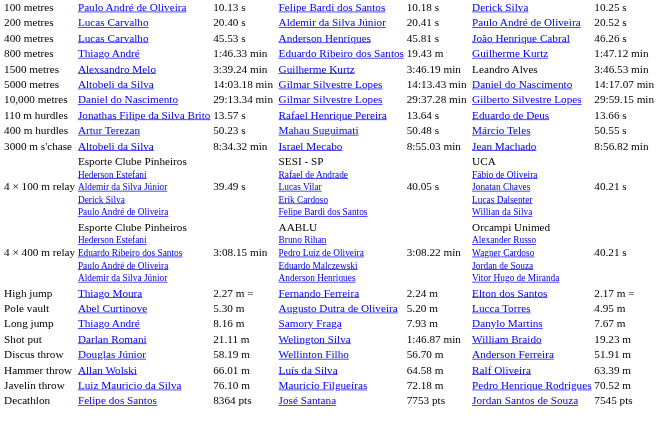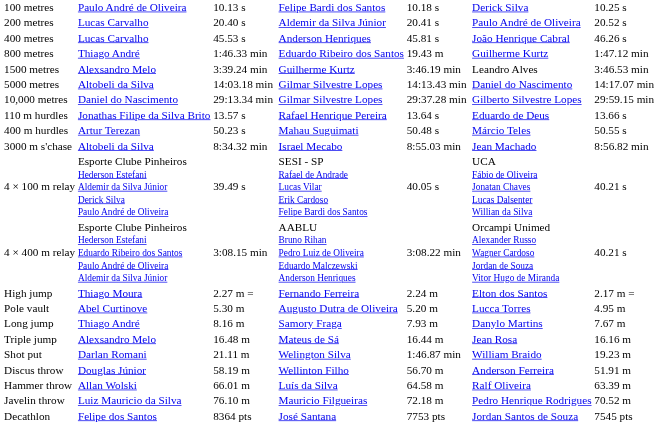 <table>
 <tr>
 <td>100 metres</td>
 <td><a href='#'>Paulo André de Oliveira</a></td>
 <td>10.13 s</td>
 <td><a href='#'>Felipe Bardi dos Santos</a></td>
 <td>10.18 s</td>
 <td><a href='#'>Derick Silva</a></td>
 <td>10.25 s</td>
 </tr>
 <tr>
 <td>200 metres</td>
 <td><a href='#'>Lucas Carvalho</a></td>
 <td>20.40 s </td>
 <td><a href='#'>Aldemir da Silva Júnior</a></td>
 <td>20.41 s </td>
 <td><a href='#'>Paulo André de Oliveira</a></td>
 <td>20.52 s</td>
 </tr>
 <tr>
 <td>400 metres</td>
 <td><a href='#'>Lucas Carvalho</a></td>
 <td>45.53 s </td>
 <td><a href='#'>Anderson Henriques</a></td>
 <td>45.81 s </td>
 <td><a href='#'>João Henrique Cabral</a></td>
 <td>46.26 s </td>
 </tr>
 <tr>
 <td>800 metres</td>
 <td><a href='#'>Thiago André</a></td>
 <td>1:46.33 min </td>
 <td><a href='#'>Eduardo Ribeiro dos Santos</a></td>
 <td>19.43 m </td>
 <td><a href='#'>Guilherme Kurtz</a></td>
 <td>1:47.12 min </td>
 </tr>
 <tr>
 <td>1500 metres</td>
 <td><a href='#'>Alexsandro Melo</a></td>
 <td>3:39.24 min </td>
 <td><a href='#'>Guilherme Kurtz</a></td>
 <td>3:46.19 min </td>
 <td>Leandro Alves</td>
 <td>3:46.53 min </td>
 </tr>
 <tr>
 <td>5000 metres</td>
 <td><a href='#'>Altobeli da Silva</a></td>
 <td>14:03.18 min </td>
 <td><a href='#'>Gilmar Silvestre Lopes</a></td>
 <td>14:13.43 min </td>
 <td><a href='#'>Daniel do Nascimento</a></td>
 <td>14:17.07 min </td>
 </tr>
 <tr>
 <td>10,000 metres</td>
 <td><a href='#'>Daniel do Nascimento</a></td>
 <td>29:13.34 min </td>
 <td><a href='#'>Gilmar Silvestre Lopes</a></td>
 <td>29:37.28 min </td>
 <td><a href='#'>Gilberto Silvestre Lopes</a></td>
 <td>29:59.15 min </td>
 </tr>
 <tr>
 <td>110 m hurdles</td>
 <td><a href='#'>Jonathas Filipe da Silva Brito</a></td>
 <td>13.57 s </td>
 <td><a href='#'>Rafael Henrique Pereira</a></td>
 <td>13.64 s </td>
 <td><a href='#'>Eduardo de Deus</a></td>
 <td>13.66 s </td>
 </tr>
 <tr>
 <td>400 m hurdles</td>
 <td><a href='#'>Artur Terezan</a></td>
 <td>50.23 s </td>
 <td><a href='#'>Mahau Suguimati</a></td>
 <td>50.48 s </td>
 <td><a href='#'>Márcio Teles</a></td>
 <td>50.55 s </td>
 </tr>
 <tr>
 <td>3000 m s'chase</td>
 <td><a href='#'>Altobeli da Silva</a></td>
 <td>8:34.32 min</td>
 <td><a href='#'>Israel Mecabo</a></td>
 <td>8:55.03 min </td>
 <td><a href='#'>Jean Machado</a></td>
 <td>8:56.82 min </td>
 </tr>
 <tr>
 <td>4 × 100 m relay</td>
 <td>Esporte Clube Pinheiros<br><small><a href='#'>Hederson Estefani</a><br><a href='#'>Aldemir da Silva Júnior</a><br><a href='#'>Derick Silva</a><br><a href='#'>Paulo André de Oliveira</a></small></td>
 <td>39.49 s</td>
 <td>SESI - SP<br><small><a href='#'>Rafael de Andrade</a><br><a href='#'>Lucas Vilar</a><br><a href='#'>Erik Cardoso</a><br><a href='#'>Felipe Bardi dos Santos</a></small></td>
 <td>40.05 s</td>
 <td>UCA<br><small><a href='#'>Fábio de Oliveira</a><br><a href='#'>Jonatan Chaves</a><br><a href='#'>Lucas Dalsenter</a><br><a href='#'>Willian da Silva</a></small></td>
 <td>40.21 s</td>
 </tr>
 <tr>
 <td>4 × 400 m relay</td>
 <td>Esporte Clube Pinheiros<br><small><a href='#'>Hederson Estefani</a><br><a href='#'>Eduardo Ribeiro dos Santos</a><br><a href='#'>Paulo André de Oliveira</a><br><a href='#'>Aldemir da Silva Júnior</a></small></td>
 <td>3:08.15 min</td>
 <td>AABLU<br><small><a href='#'>Bruno Rihan</a><br><a href='#'>Pedro Luiz de Oliveira</a><br><a href='#'>Eduardo Malczewski</a><br><a href='#'>Anderson Henriques</a></small></td>
 <td>3:08.22 min</td>
 <td>Orcampi Unimed<br><small><a href='#'>Alexander Russo</a><br><a href='#'>Wagner Cardoso</a><br><a href='#'>Jordan de Souza</a><br><a href='#'>Vitor Hugo de Miranda</a></small></td>
 <td>40.21 s</td>
 </tr>
 <tr>
 <td>High jump</td>
 <td><a href='#'>Thiago Moura</a></td>
 <td>2.27 m =</td>
 <td><a href='#'>Fernando Ferreira</a></td>
 <td>2.24 m</td>
 <td><a href='#'>Elton dos Santos</a></td>
 <td>2.17 m =</td>
 </tr>
 <tr>
 <td>Pole vault</td>
 <td><a href='#'>Abel Curtinove</a></td>
 <td>5.30 m </td>
 <td><a href='#'>Augusto Dutra de Oliveira</a></td>
 <td>5.20 m </td>
 <td><a href='#'>Lucca Torres</a></td>
 <td>4.95 m</td>
 </tr>
 <tr>
 <td>Long jump</td>
 <td><a href='#'>Thiago André</a></td>
 <td>8.16 m </td>
 <td><a href='#'>Samory Fraga</a></td>
 <td>7.93 m </td>
 <td><a href='#'>Danylo Martins</a></td>
 <td>7.67 m</td>
 </tr>
 <tr>
+<td>Triple jump</td>
+<td><a href='#'>Alexsandro Melo</a></td>
+<td>16.48 m </td>
+<td><a href='#'>Mateus de Sá</a></td>
+<td>16.44 m </td>
+<td><a href='#'>Jean Rosa</a></td>
+<td>16.16 m </td>
+</tr>
+<tr>
 <td>Shot put</td>
 <td><a href='#'>Darlan Romani</a></td>
 <td>21.11 m</td>
 <td><a href='#'>Welington Silva</a></td>
 <td>1:46.87 min </td>
 <td><a href='#'>William Braido</a></td>
 <td>19.23 m</td>
 </tr>
 <tr>
 <td>Discus throw</td>
 <td><a href='#'>Douglas Júnior</a></td>
 <td>58.19 m</td>
 <td><a href='#'>Wellinton Filho</a></td>
 <td>56.70 m </td>
 <td><a href='#'>Anderson Ferreira</a></td>
 <td>51.91 m </td>
 </tr>
 <tr>
 <td>Hammer throw</td>
 <td><a href='#'>Allan Wolski</a></td>
 <td>66.01 m</td>
 <td><a href='#'>Luís da Silva</a></td>
 <td>64.58 m</td>
 <td><a href='#'>Ralf Oliveira</a></td>
 <td>63.39 m</td>
 </tr>
 <tr>
 <td>Javelin throw</td>
 <td><a href='#'>Luiz Mauricio da Silva</a></td>
 <td>76.10 m </td>
 <td><a href='#'>Mauricio Filgueiras</a></td>
 <td>72.18 m </td>
 <td><a href='#'>Pedro Henrique Rodrigues</a></td>
 <td>70.52 m</td>
 </tr>
 <tr>
 <td>Decathlon</td>
 <td><a href='#'>Felipe dos Santos</a></td>
 <td>8364 pts </td>
 <td><a href='#'>José Santana</a></td>
 <td>7753 pts </td>
 <td><a href='#'>Jordan Santos de Souza</a></td>
 <td>7545 pts </td>
 </tr>
 </table>
